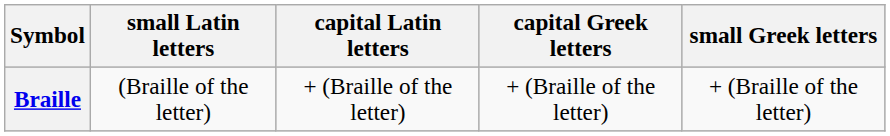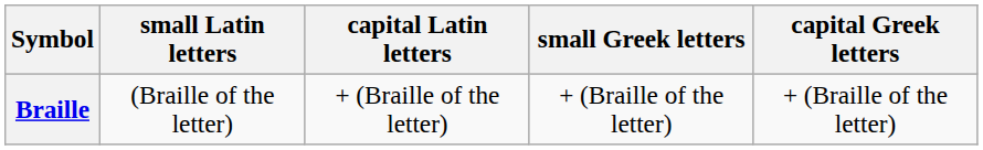 <table class="wikitable" style="text-align:center">
 <tr>
 <th>Symbol</th>
 <th>small Latin letters</th>
 <th>capital Latin letters</th>
+<th>small Greek letters</th>
 <th>capital Greek letters</th>
-<th>small Greek letters</th>
 </tr>
 <tr>
 <th><a href='#'>Braille</a></th>
 <td>(Braille of the letter)</td>
 <td> + (Braille of the letter)</td>
 <td> + (Braille of the letter)</td>
 <td> + (Braille of the letter)</td>
 </tr>
 </table>
